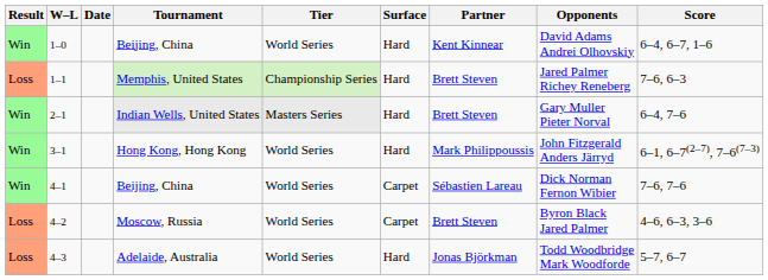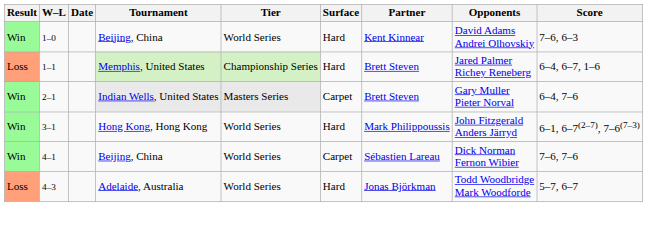 <table class="sortable wikitable">
 <tr>
 <th>Result</th>
 <th class="unsortable">W–L</th>
 <th>Date</th>
 <th>Tournament</th>
 <th>Tier</th>
 <th>Surface</th>
 <th>Partner</th>
 <th>Opponents</th>
 <th class="unsortable">Score</th>
 </tr>
 <tr>
 <td style="background:#98fb98;">Win</td>
 <td><small>1–0</small></td>
 <td><a href='#'></a></td>
 <td><a href='#'>Beijing</a>, China</td>
 <td>World Series</td>
 <td>Hard</td>
 <td> <a href='#'>Kent Kinnear</a></td>
 <td> <a href='#'>David Adams</a> <br>  <a href='#'>Andrei Olhovskiy</a></td>
-<td>6–4, 6–7, 1–6</td>
+<td>7–6, 6–3</td>
 </tr>
 <tr>
 <td style="background:#ffa07a;">Loss</td>
 <td><small>1–1</small></td>
 <td><a href='#'></a></td>
 <td style="background:#d4f1c5;"><a href='#'>Memphis</a>, United States</td>
 <td style="background:#d4f1c5;">Championship Series</td>
 <td>Hard</td>
 <td> <a href='#'>Brett Steven</a></td>
 <td> <a href='#'>Jared Palmer</a> <br>  <a href='#'>Richey Reneberg</a></td>
-<td>7–6, 6–3</td>
+<td>6–4, 6–7, 1–6</td>
 </tr>
 <tr>
 <td style="background:#98fb98;">Win</td>
 <td><small>2–1</small></td>
 <td><a href='#'></a></td>
 <td style="background:#e9e9e9;"><a href='#'>Indian Wells</a>, United States</td>
 <td style="background:#e9e9e9;">Masters Series</td>
-<td>Hard</td>
+<td>Carpet</td>
 <td> <a href='#'>Brett Steven</a></td>
 <td> <a href='#'>Gary Muller</a> <br>  <a href='#'>Pieter Norval</a></td>
 <td>6–4, 7–6</td>
 </tr>
 <tr>
 <td style="background:#98fb98;">Win</td>
 <td><small>3–1</small></td>
 <td><a href='#'></a></td>
 <td><a href='#'>Hong Kong</a>, Hong Kong</td>
 <td>World Series</td>
 <td>Hard</td>
 <td> <a href='#'>Mark Philippoussis</a></td>
 <td> <a href='#'>John Fitzgerald</a> <br>  <a href='#'>Anders Järryd</a></td>
 <td>6–1, 6–7<sup>(2–7)</sup>, 7–6<sup>(7–3)</sup></td>
 </tr>
 <tr>
 <td style="background:#98fb98;">Win</td>
 <td><small>4–1</small></td>
 <td><a href='#'></a></td>
 <td><a href='#'>Beijing</a>, China</td>
 <td>World Series</td>
 <td>Carpet</td>
 <td> <a href='#'>Sébastien Lareau</a></td>
 <td> <a href='#'>Dick Norman</a> <br>  <a href='#'>Fernon Wibier</a></td>
 <td>7–6, 7–6</td>
 </tr>
 <tr>
 <td style="background:#ffa07a;">Loss</td>
-<td><small>4–2</small></td>
-<td><a href='#'></a></td>
-<td><a href='#'>Moscow</a>, Russia</td>
-<td>World Series</td>
-<td>Carpet</td>
-<td> <a href='#'>Brett Steven</a></td>
-<td> <a href='#'>Byron Black</a> <br>  <a href='#'>Jared Palmer</a></td>
-<td>4–6, 6–3, 3–6</td>
-</tr>
-<tr>
-<td style="background:#ffa07a;">Loss</td>
 <td><small>4–3</small></td>
 <td><a href='#'></a></td>
 <td><a href='#'>Adelaide</a>, Australia</td>
 <td>World Series</td>
 <td>Hard</td>
 <td> <a href='#'>Jonas Björkman</a></td>
 <td> <a href='#'>Todd Woodbridge</a> <br>  <a href='#'>Mark Woodforde</a></td>
 <td>5–7, 6–7</td>
 </tr>
 </table>
